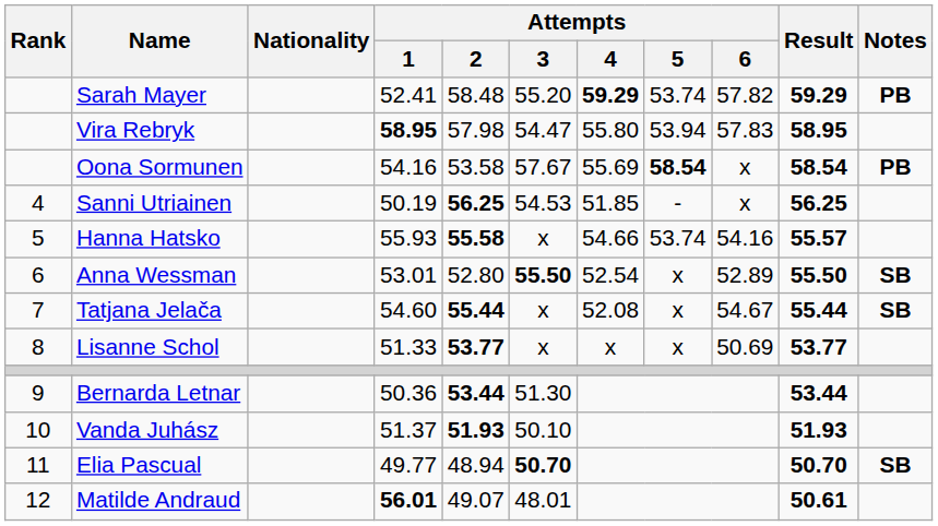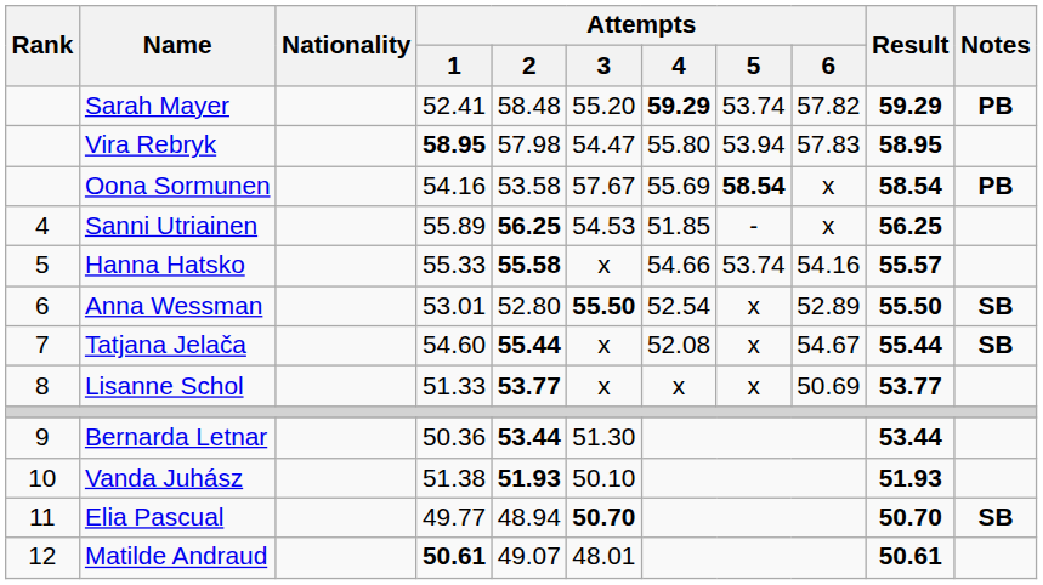 <table class="wikitable sortable" style="text-align:center">
 <tr>
 <th rowspan=2>Rank</th>
 <th rowspan=2>Name</th>
 <th rowspan=2>Nationality</th>
 <th colspan=6>Attempts</th>
 <th rowspan=2>Result</th>
 <th rowspan=2>Notes</th>
 </tr>
 <tr>
 <th>1</th>
 <th>2</th>
 <th>3</th>
 <th>4</th>
 <th>5</th>
 <th>6</th>
 </tr>
 <tr>
 <td></td>
 <td align=left><a href='#'>Sarah Mayer</a></td>
 <td align=left></td>
 <td>52.41</td>
 <td>58.48</td>
 <td>55.20</td>
 <td><strong>59.29</strong></td>
 <td>53.74</td>
 <td>57.82</td>
 <td><strong>59.29</strong></td>
 <td><strong>PB</strong></td>
 </tr>
 <tr>
 <td></td>
 <td align=left><a href='#'>Vira Rebryk</a></td>
 <td align=left></td>
 <td><strong>58.95</strong></td>
 <td>57.98</td>
 <td>54.47</td>
 <td>55.80</td>
 <td>53.94</td>
 <td>57.83</td>
 <td><strong>58.95</strong></td>
 <td></td>
 </tr>
 <tr>
 <td></td>
 <td align=left><a href='#'>Oona Sormunen</a></td>
 <td align=left></td>
 <td>54.16</td>
 <td>53.58</td>
 <td>57.67</td>
 <td>55.69</td>
 <td><strong>58.54</strong></td>
 <td>x</td>
 <td><strong>58.54</strong></td>
 <td><strong>PB</strong></td>
 </tr>
 <tr>
 <td>4</td>
 <td align=left><a href='#'>Sanni Utriainen</a></td>
 <td align=left></td>
-<td>50.19</td>
+<td>55.89</td>
 <td><strong>56.25</strong></td>
 <td>54.53</td>
 <td>51.85</td>
 <td>-</td>
 <td>x</td>
 <td><strong>56.25</strong></td>
 <td></td>
 </tr>
 <tr>
 <td>5</td>
 <td align=left><a href='#'>Hanna Hatsko</a></td>
 <td align=left></td>
-<td>55.93</td>
+<td>55.33</td>
 <td><strong>55.58</strong></td>
 <td>x</td>
 <td>54.66</td>
 <td>53.74</td>
 <td>54.16</td>
 <td><strong>55.57</strong></td>
 <td></td>
 </tr>
 <tr>
 <td>6</td>
 <td align=left><a href='#'>Anna Wessman</a></td>
 <td align=left></td>
 <td>53.01</td>
 <td>52.80</td>
 <td><strong>55.50</strong></td>
 <td>52.54</td>
 <td>x</td>
 <td>52.89</td>
 <td><strong>55.50</strong></td>
 <td><strong>SB</strong></td>
 </tr>
 <tr>
 <td>7</td>
 <td align=left><a href='#'>Tatjana Jelača</a></td>
 <td align=left></td>
 <td>54.60</td>
 <td><strong>55.44</strong></td>
 <td>x</td>
 <td>52.08</td>
 <td>x</td>
 <td>54.67</td>
 <td><strong>55.44</strong></td>
 <td><strong>SB</strong></td>
 </tr>
 <tr>
 <td>8</td>
 <td align=left><a href='#'>Lisanne Schol</a></td>
 <td align=left></td>
 <td>51.33</td>
 <td><strong>53.77</strong></td>
 <td>x</td>
 <td>x</td>
 <td>x</td>
 <td>50.69</td>
 <td><strong>53.77</strong></td>
 <td></td>
 </tr>
 <tr>
 <td colspan=11 bgcolor=lightgray></td>
 </tr>
 <tr>
 <td>9</td>
 <td align=left><a href='#'>Bernarda Letnar</a></td>
 <td align=left></td>
 <td>50.36</td>
 <td><strong>53.44</strong></td>
 <td>51.30</td>
 <td colspan=3></td>
 <td><strong>53.44</strong></td>
 <td></td>
 </tr>
 <tr>
 <td>10</td>
 <td align=left><a href='#'>Vanda Juhász</a></td>
 <td align=left></td>
-<td>51.37</td>
+<td>51.38</td>
 <td><strong>51.93</strong></td>
 <td>50.10</td>
 <td colspan=3></td>
 <td><strong>51.93</strong></td>
 <td></td>
 </tr>
 <tr>
 <td>11</td>
 <td align=left><a href='#'>Elia Pascual</a></td>
 <td align=left></td>
 <td>49.77</td>
 <td>48.94</td>
 <td><strong>50.70</strong></td>
 <td colspan=3></td>
 <td><strong>50.70</strong></td>
 <td><strong>SB</strong></td>
 </tr>
 <tr>
 <td>12</td>
 <td align=left><a href='#'>Matilde Andraud</a></td>
 <td align=left></td>
-<td><strong>56.01</strong></td>
+<td><strong>50.61</strong></td>
 <td>49.07</td>
 <td>48.01</td>
 <td colspan=3></td>
 <td><strong>50.61</strong></td>
 <td></td>
 </tr>
 </table>
